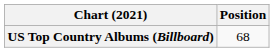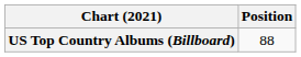 <table class="wikitable plainrowheaders" style="text-align:center">
 <tr>
 <th scope="col">Chart (2021)</th>
 <th scope="col">Position</th>
 </tr>
 <tr>
 <th scope="row">US Top Country Albums (<em>Billboard</em>)</th>
-<td>68</td>
+<td>88</td>
 </tr>
 </table>
